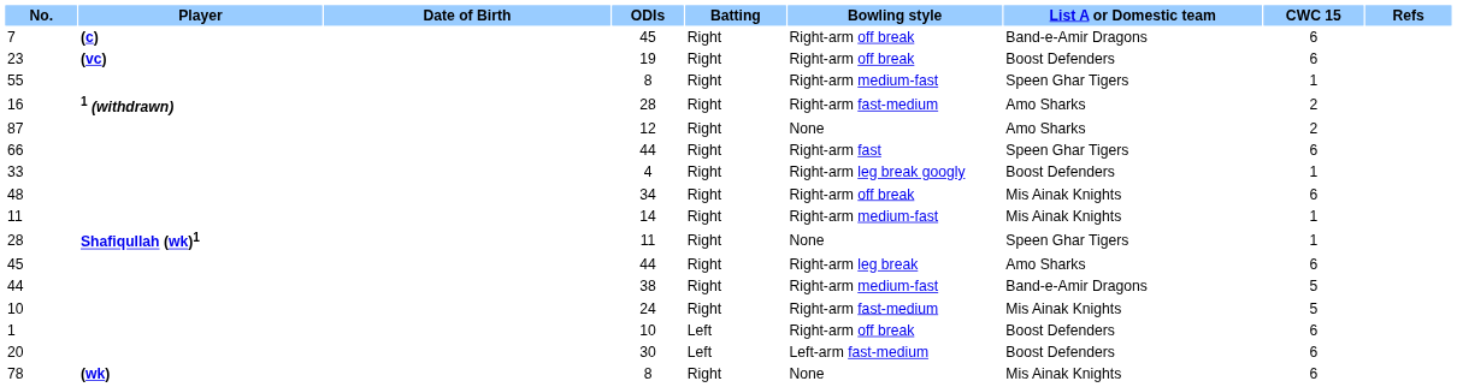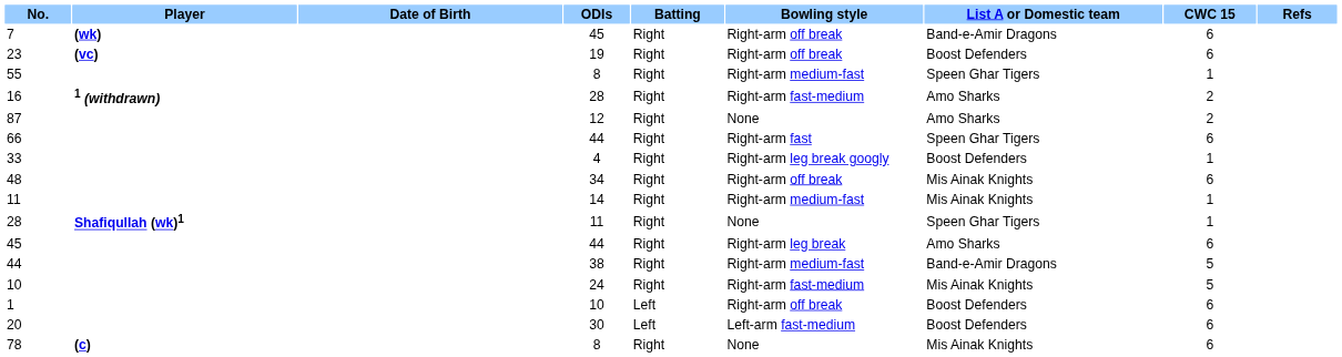 <table class="sortable plainrowheaders" style="width:100%;" border="0" cellspacing="2" cellpadding="2">
 <tr bgcolor=#99ccff>
 <th style="background-color:#99ccff;" scope="col" width=5%>No.</th>
 <th style="background-color:#99ccff;" scope="col" width=17%>Player</th>
 <th style="background-color:#99ccff;" scope="col" width=20%>Date of Birth</th>
 <th style="background-color:#99ccff;" scope="col" width=5%>ODIs</th>
 <th style="background-color:#99ccff;" scope="col" width=7%>Batting</th>
 <th style="background-color:#99ccff;" scope="col" width=15%>Bowling style</th>
 <th style="background-color:#99ccff;" scope="col" width=18%><a href='#'>List A</a> or Domestic team</th>
 <th style="background-color:#99ccff;" scope="col" width=7%>CWC 15</th>
 <th style="background-color:#99ccff;" scope="col" width=6% class="unsortable">Refs</th>
 </tr>
 <tr>
 <td>7</td>
-<th scope="row" align="left"> (<a href='#'>c</a>)</th>
+<th scope="row" align="left"> (<a href='#'>wk</a>)</th>
 <td></td>
 <td align="center">45</td>
 <td>Right</td>
 <td>Right-arm <a href='#'>off break</a></td>
 <td>Band-e-Amir Dragons</td>
 <td align="center">6</td>
 <td align="center"></td>
 </tr>
 <tr>
 <td>23</td>
 <th scope="row" align="left"> (<a href='#'>vc</a>)</th>
 <td></td>
 <td align="center">19</td>
 <td>Right</td>
 <td>Right-arm <a href='#'>off break</a></td>
 <td>Boost Defenders</td>
 <td align="center">6</td>
 <td align="center"></td>
 </tr>
 <tr>
 <td>55</td>
 <th scope="row" align="left"></th>
 <td></td>
 <td align="center">8</td>
 <td>Right</td>
 <td>Right-arm <a href='#'>medium-fast</a></td>
 <td>Speen Ghar Tigers</td>
 <td align="center">1</td>
 <td align="center"></td>
 </tr>
 <tr>
 <td>16</td>
 <th scope="row" align="left"><sup>1</sup> <em>(withdrawn)</em></th>
 <td></td>
 <td align="center">28</td>
 <td>Right</td>
 <td>Right-arm <a href='#'>fast-medium</a></td>
 <td>Amo Sharks</td>
 <td align="center">2</td>
 <td align="center"></td>
 </tr>
 <tr>
 <td>87</td>
 <th scope="row" align="left"></th>
 <td></td>
 <td align="center">12</td>
 <td>Right</td>
 <td>None</td>
 <td>Amo Sharks</td>
 <td align="center">2</td>
 <td align="center"></td>
 </tr>
 <tr>
 <td>66</td>
 <th scope="row" align="left"></th>
 <td></td>
 <td align="center">44</td>
 <td>Right</td>
 <td>Right-arm <a href='#'>fast</a></td>
 <td>Speen Ghar Tigers</td>
 <td align="center">6</td>
 <td align="center"></td>
 </tr>
 <tr>
 <td>33</td>
 <th scope="row" align="left"></th>
 <td></td>
 <td align="center">4</td>
 <td>Right</td>
 <td>Right-arm <a href='#'>leg break googly</a></td>
 <td>Boost Defenders</td>
 <td align="center">1</td>
 <td align="center"></td>
 </tr>
 <tr>
 <td>48</td>
 <th scope="row" align="left"></th>
 <td></td>
 <td align="center">34</td>
 <td>Right</td>
 <td>Right-arm <a href='#'>off break</a></td>
 <td>Mis Ainak Knights</td>
 <td align="center">6</td>
 <td align="center"></td>
 </tr>
 <tr>
 <td>11</td>
 <th scope="row" align="left"></th>
 <td></td>
 <td align="center">14</td>
 <td>Right</td>
 <td>Right-arm <a href='#'>medium-fast</a></td>
 <td>Mis Ainak Knights</td>
 <td align="center">1</td>
 <td align="center"></td>
 </tr>
 <tr>
 <td>28</td>
 <th scope="row" align="left"><a href='#'>Shafiqullah</a> (<a href='#'>wk</a>)<sup>1</sup></th>
 <td></td>
 <td align="center">11</td>
 <td>Right</td>
 <td>None</td>
 <td>Speen Ghar Tigers</td>
 <td align="center">1</td>
 <td align="center"></td>
 </tr>
 <tr>
 <td>45</td>
 <th scope="row" align="left"></th>
 <td></td>
 <td align="center">44</td>
 <td>Right</td>
 <td>Right-arm <a href='#'>leg break</a></td>
 <td>Amo Sharks</td>
 <td align="center">6</td>
 <td align="center"></td>
 </tr>
 <tr>
 <td>44</td>
 <th scope="row" align="left"></th>
 <td></td>
 <td align="center">38</td>
 <td>Right</td>
 <td>Right-arm <a href='#'>medium-fast</a></td>
 <td>Band-e-Amir Dragons</td>
 <td align="center">5</td>
 <td align="center"></td>
 </tr>
 <tr>
 <td>10</td>
 <th scope="row" align="left"></th>
 <td></td>
 <td align="center">24</td>
 <td>Right</td>
 <td>Right-arm <a href='#'>fast-medium</a></td>
 <td>Mis Ainak Knights</td>
 <td align="center">5</td>
 <td align="center"></td>
 </tr>
 <tr>
 <td>1</td>
 <th scope="row" align="left"></th>
 <td></td>
 <td align="center">10</td>
 <td>Left</td>
 <td>Right-arm <a href='#'>off break</a></td>
 <td>Boost Defenders</td>
 <td align="center">6</td>
 <td align="center"></td>
 </tr>
 <tr>
 <td>20</td>
 <th scope="row" align="left"></th>
 <td></td>
 <td align="center">30</td>
 <td>Left</td>
 <td>Left-arm <a href='#'>fast-medium</a></td>
 <td>Boost Defenders</td>
 <td align="center">6</td>
 <td align="center"></td>
 </tr>
 <tr>
 <td>78</td>
-<th scope="row" align="left"> (<a href='#'>wk</a>)</th>
+<th scope="row" align="left"> (<a href='#'>c</a>)</th>
 <td></td>
 <td align="center">8</td>
 <td>Right</td>
 <td>None</td>
 <td>Mis Ainak Knights</td>
 <td align="center">6</td>
 <td align="center"></td>
 </tr>
 </table>
